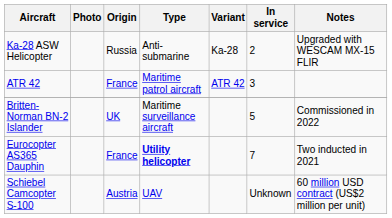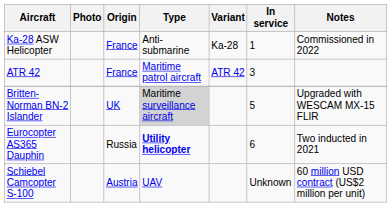 <table class="wikitable">
 <tr>
 <th style="text-align:center">Aircraft</th>
 <th style="text-align: center">Photo</th>
 <th style="text-align: center">Origin</th>
 <th style="text-align:l center">Type</th>
 <th style="text-align:left">Variant</th>
 <th style="text-align:center">In service</th>
 <th style="text-align: center">Notes</th>
 </tr>
 <tr>
 <td><a href='#'>Ka-28</a> ASW<br>Helicopter</td>
 <td></td>
-<td>Russia</td>
+<td><a href='#'>France</a></td>
 <td>Anti-submarine</td>
 <td>Ka-28</td>
-<td>2</td>
-<td>Upgraded with WESCAM MX-15 FLIR</td>
+<td>1</td>
+<td>Commissioned in 2022</td>
 </tr>
 <tr>
 <td><a href='#'>ATR 42</a></td>
 <td></td>
 <td><a href='#'>France</a></td>
 <td><a href='#'>Maritime patrol aircraft</a></td>
 <td><a href='#'>ATR 42</a></td>
 <td>3</td>
 <td></td>
 </tr>
 <tr>
 </tr>
 <tr>
 <td><a href='#'>Britten-Norman BN-2 Islander</a></td>
 <td></td>
 <td><a href='#'>UK</a></td>
-<td>Maritime <a href='#'>surveillance aircraft</a></td>
+<td style="background: lightgrey;">Maritime <a href='#'>surveillance aircraft</a></td>
 <td></td>
 <td>5</td>
-<td>Commissioned in 2022</td>
+<td>Upgraded with WESCAM MX-15 FLIR</td>
 </tr>
 <tr>
 <td><a href='#'>Eurocopter AS365 Dauphin</a></td>
 <td></td>
-<td><a href='#'>France</a></td>
+<td>Russia</td>
 <td><strong><a href='#'>Utility helicopter</a></strong></td>
 <td></td>
-<td>7</td>
+<td>6</td>
 <td>Two inducted in 2021</td>
 </tr>
 <tr>
 <td><a href='#'>Schiebel Camcopter S-100</a></td>
 <td></td>
 <td><a href='#'>Austria</a></td>
 <td><a href='#'>UAV</a></td>
 <td></td>
 <td>Unknown</td>
 <td>60 <a href='#'>million</a> USD <a href='#'>contract</a> (US$2 million per unit)</td>
 </tr>
 </table>
